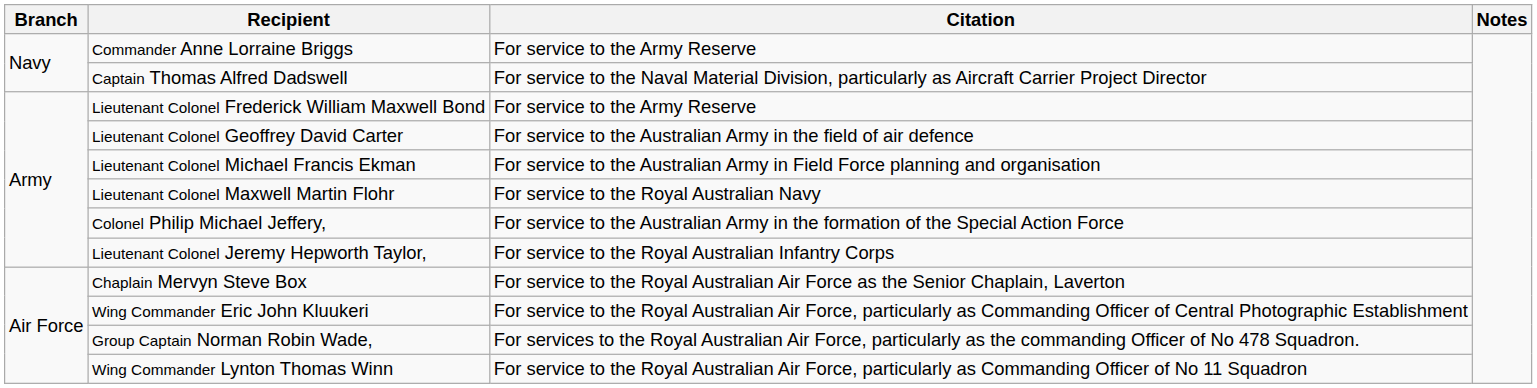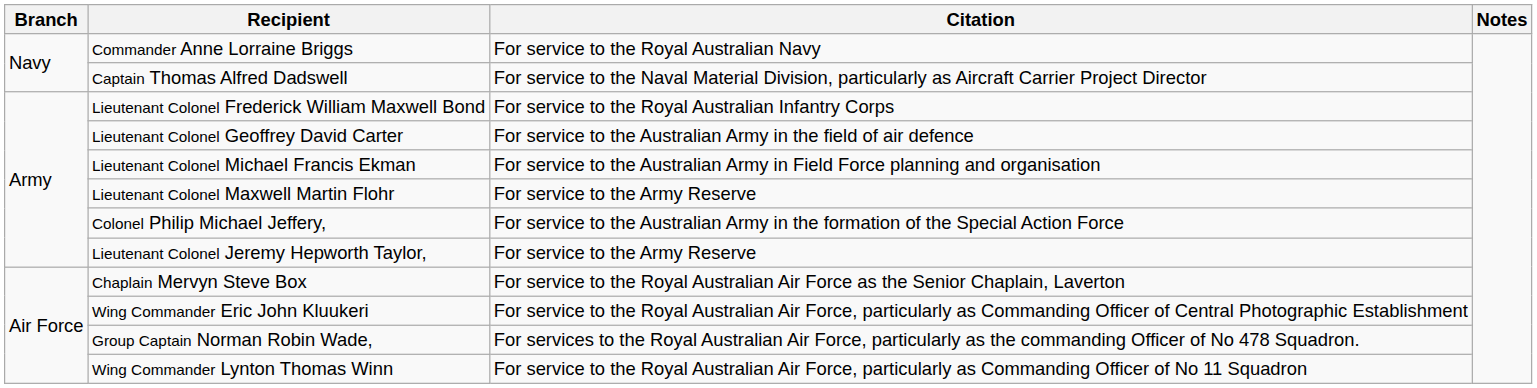 <table class="wikitable" style="font-size:95%;">
 <tr>
 <th>Branch</th>
 <th>Recipient</th>
 <th>Citation</th>
 <th>Notes</th>
 </tr>
 <tr>
 <td rowspan="2">Navy</td>
 <td><small>Commander</small> Anne Lorraine Briggs</td>
-<td>For service to the Army Reserve</td>
+<td>For service to the Royal Australian Navy</td>
 <td rowspan="12"></td>
 </tr>
 <tr>
 <td><small>Captain</small> Thomas Alfred Dadswell</td>
 <td>For service to the Naval Material Division, particularly as Aircraft Carrier Project Director</td>
 </tr>
 <tr>
 <td rowspan="6">Army</td>
 <td><small>Lieutenant Colonel</small> Frederick William Maxwell Bond</td>
-<td>For service to the Army Reserve</td>
+<td>For service to the Royal Australian Infantry Corps</td>
 </tr>
 <tr>
 <td><small>Lieutenant Colonel</small> Geoffrey David Carter</td>
 <td>For service to the Australian Army in the field of air defence</td>
 </tr>
 <tr>
 <td><small>Lieutenant Colonel</small> Michael Francis Ekman</td>
 <td>For service to the Australian Army in Field Force planning and organisation</td>
 </tr>
 <tr>
 <td><small>Lieutenant Colonel</small> Maxwell Martin Flohr</td>
-<td>For service to the Royal Australian Navy</td>
+<td>For service to the Army Reserve</td>
 </tr>
 <tr>
 <td><small>Colonel</small> Philip Michael Jeffery, </td>
 <td>For service to the Australian Army in the formation of the Special Action Force</td>
 </tr>
 <tr>
 <td><small>Lieutenant Colonel</small> Jeremy Hepworth Taylor, </td>
-<td>For service to the Royal Australian Infantry Corps</td>
+<td>For service to the Army Reserve</td>
 </tr>
 <tr>
 <td rowspan="4">Air Force</td>
 <td><small>Chaplain</small> Mervyn Steve Box</td>
 <td>For service to the Royal Australian Air Force as the Senior Chaplain, Laverton</td>
 </tr>
 <tr>
 <td><small>Wing Commander</small> Eric John Kluukeri</td>
 <td>For service to the Royal Australian Air Force, particularly as Commanding Officer of Central Photographic Establishment</td>
 </tr>
 <tr>
 <td><small>Group Captain</small> Norman Robin Wade, </td>
 <td>For services to the Royal Australian Air Force, particularly as the commanding Officer of No 478 Squadron.</td>
 </tr>
 <tr>
 <td><small>Wing Commander</small> Lynton Thomas Winn</td>
 <td>For service to the Royal Australian Air Force, particularly as Commanding Officer of No 11 Squadron</td>
 </tr>
 </table>
